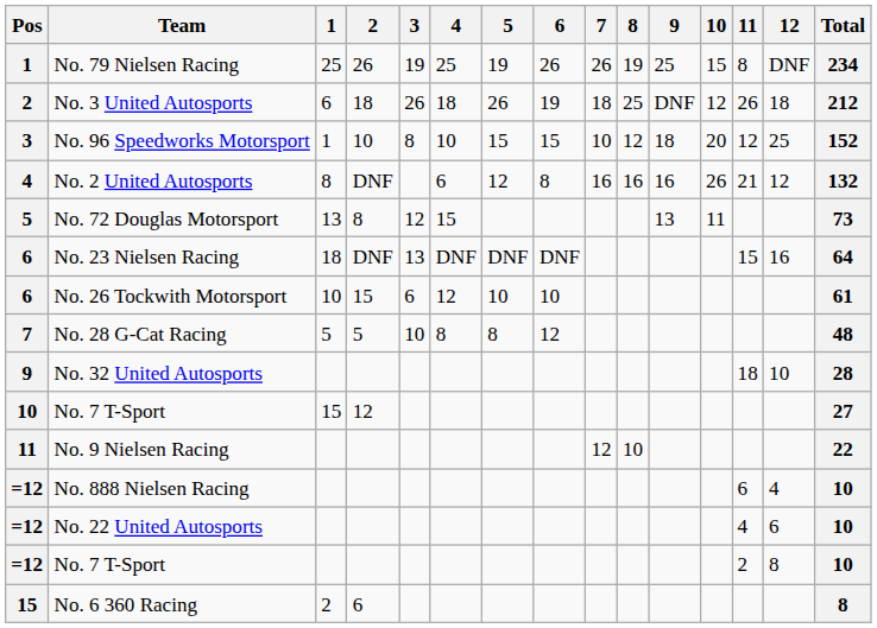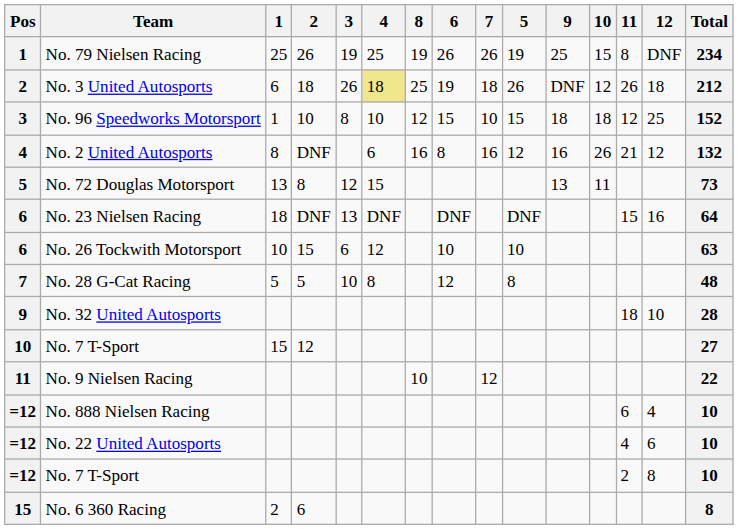 <table class="wikitable">
 <tr>
 <th><small>Pos</small></th>
 <th><small>Team</small></th>
 <th><small>1</small></th>
 <th><small>2</small></th>
 <th><small>3</small></th>
 <th><small>4</small></th>
-<th><small>5</small></th>
+<th><small>8</small></th>
 <th><small>6</small></th>
 <th><small>7</small></th>
-<th><small>8</small></th>
+<th><small>5</small></th>
 <th><small>9</small></th>
 <th><small>10</small></th>
 <th><small>11</small></th>
 <th><small>12</small></th>
 <th><small>Total</small></th>
 </tr>
 <tr>
 <th><small>1</small></th>
 <td><small>No. 79 Nielsen Racing</small></td>
 <td><small>25</small></td>
 <td><small>26</small></td>
 <td><small>19</small></td>
 <td><small>25</small></td>
 <td><small>19</small></td>
 <td><small>26</small></td>
 <td><small>26</small></td>
 <td><small>19</small></td>
 <td><small>25</small></td>
 <td><small>15</small></td>
 <td><small>8</small></td>
 <td><small>DNF</small></td>
 <th><strong><small>234</small></strong></th>
 </tr>
 <tr>
 <th><small>2</small></th>
 <td><small>No. 3 <a href='#'>United Autosports</a></small></td>
 <td><small>6</small></td>
 <td><small>18</small></td>
 <td><small>26</small></td>
+<td style="background: khaki;"><small>18</small></td>
+<td><small>25</small></td>
+<td><small>19</small></td>
 <td><small>18</small></td>
 <td><small>26</small></td>
-<td><small>19</small></td>
-<td><small>18</small></td>
-<td><small>25</small></td>
 <td><small>DNF</small></td>
 <td><small>12</small></td>
 <td><small>26</small></td>
 <td><small>18</small></td>
 <th><strong><small>212</small></strong></th>
 </tr>
 <tr>
 <th><small>3</small></th>
 <td><small>No. 96 <a href='#'>Speedworks Motorsport</a></small></td>
 <td><small>1</small></td>
 <td><small>10</small></td>
 <td><small>8</small></td>
 <td><small>10</small></td>
-<td><small>15</small></td>
+<td><small>12</small></td>
 <td><small>15</small></td>
 <td><small>10</small></td>
-<td><small>12</small></td>
+<td><small>15</small></td>
 <td><small>18</small></td>
-<td><small>20</small></td>
+<td><small>18</small></td>
 <td><small>12</small></td>
 <td><small>25</small></td>
 <th><strong><small>152</small></strong></th>
 </tr>
 <tr>
 <th><small>4</small></th>
 <td><small>No. 2 <a href='#'>United Autosports</a></small></td>
 <td><small>8</small></td>
 <td><small>DNF</small></td>
 <td></td>
 <td><small>6</small></td>
-<td><small>12</small></td>
+<td><small>16</small></td>
 <td><small>8</small></td>
 <td><small>16</small></td>
-<td><small>16</small></td>
+<td><small>12</small></td>
 <td><small>16</small></td>
 <td><small>26</small></td>
 <td><small>21</small></td>
 <td><small>12</small></td>
 <th><strong><small>132</small></strong></th>
 </tr>
 <tr>
 <th><small>5</small></th>
 <td><small>No. 72 Douglas Motorsport</small></td>
 <td><small>13</small></td>
 <td><small>8</small></td>
 <td><small>12</small></td>
 <td><small>15</small></td>
 <td></td>
 <td></td>
 <td></td>
 <td></td>
 <td><small>13</small></td>
 <td><small>11</small></td>
 <td></td>
 <td></td>
 <th><strong><small>73</small></strong></th>
 </tr>
 <tr>
 <th><small>6</small></th>
 <td><small>No. 23 Nielsen Racing</small></td>
 <td><small>18</small></td>
 <td><small>DNF</small></td>
 <td><small>13</small></td>
 <td><small>DNF</small></td>
-<td><small>DNF</small></td>
+<td></td>
 <td><small>DNF</small></td>
 <td></td>
-<td></td>
+<td><small>DNF</small></td>
 <td></td>
 <td></td>
 <td><small>15</small></td>
 <td><small>16</small></td>
 <th><strong><small>64</small></strong></th>
 </tr>
 <tr>
 <th><small>6</small></th>
 <td><small>No. 26 Tockwith Motorsport</small></td>
 <td><small>10</small></td>
 <td><small>15</small></td>
 <td><small>6</small></td>
 <td><small>12</small></td>
+<td></td>
 <td><small>10</small></td>
+<td></td>
 <td><small>10</small></td>
 <td></td>
 <td></td>
 <td></td>
 <td></td>
-<td></td>
-<td></td>
-<th><strong><small>61</small></strong></th>
+<th><strong><small>63</small></strong></th>
 </tr>
 <tr>
 <th><small>7</small></th>
 <td><small>No. 28 G-Cat Racing</small></td>
 <td><small>5</small></td>
 <td><small>5</small></td>
 <td><small>10</small></td>
 <td><small>8</small></td>
-<td><small>8</small></td>
+<td></td>
 <td><small>12</small></td>
 <td></td>
-<td></td>
+<td><small>8</small></td>
 <td></td>
 <td></td>
 <td></td>
 <td></td>
 <th><strong><small>48</small></strong></th>
 </tr>
 <tr>
 <th><small>9</small></th>
 <td><small>No. 32 <a href='#'>United Autosports</a></small></td>
 <td></td>
 <td></td>
 <td></td>
 <td></td>
 <td></td>
 <td></td>
 <td></td>
 <td></td>
 <td></td>
 <td></td>
 <td><small>18</small></td>
 <td><small>10</small></td>
 <th><strong><small>28</small></strong></th>
 </tr>
 <tr>
 <th><small>10</small></th>
 <td><small>No. 7 T-Sport</small></td>
 <td><small>15</small></td>
 <td><small>12</small></td>
 <td></td>
 <td></td>
 <td></td>
 <td></td>
 <td></td>
 <td></td>
 <td></td>
 <td></td>
 <td></td>
 <td></td>
 <th><strong><small>27</small></strong></th>
 </tr>
 <tr>
 <th><small>11</small></th>
 <td><small>No. 9 Nielsen Racing</small></td>
 <td></td>
 <td></td>
 <td></td>
 <td></td>
-<td></td>
+<td><small>10</small></td>
 <td></td>
 <td><small>12</small></td>
-<td><small>10</small></td>
+<td></td>
 <td></td>
 <td></td>
 <td></td>
 <td></td>
 <th><strong><small>22</small></strong></th>
 </tr>
 <tr>
 <th><small>=12</small></th>
 <td><small>No. 888 Nielsen Racing</small></td>
 <td></td>
 <td></td>
 <td></td>
 <td></td>
 <td></td>
 <td></td>
 <td></td>
 <td></td>
 <td></td>
 <td></td>
 <td><small>6</small></td>
 <td><small>4</small></td>
 <th><strong><small>10</small></strong></th>
 </tr>
 <tr>
 <th><small>=12</small></th>
 <td><small>No. 22 <a href='#'>United Autosports</a></small></td>
 <td></td>
 <td></td>
 <td></td>
 <td></td>
 <td></td>
 <td></td>
 <td></td>
 <td></td>
 <td></td>
 <td></td>
 <td><small>4</small></td>
 <td><small>6</small></td>
 <th><strong><small>10</small></strong></th>
 </tr>
 <tr>
 <th><small>=12</small></th>
 <td><small>No. 7 T-Sport</small></td>
 <td></td>
 <td></td>
 <td></td>
 <td></td>
 <td></td>
 <td></td>
 <td></td>
 <td></td>
 <td></td>
 <td></td>
 <td><small>2</small></td>
 <td><small>8</small></td>
 <th><strong><small>10</small></strong></th>
 </tr>
 <tr>
 <th><small>15</small></th>
 <td><small>No. 6 360 Racing</small></td>
 <td><small>2</small></td>
 <td><small>6</small></td>
 <td></td>
 <td></td>
 <td></td>
 <td></td>
 <td></td>
 <td></td>
 <td></td>
 <td></td>
 <td></td>
 <td></td>
 <th><strong><small>8</small></strong></th>
 </tr>
 </table>
